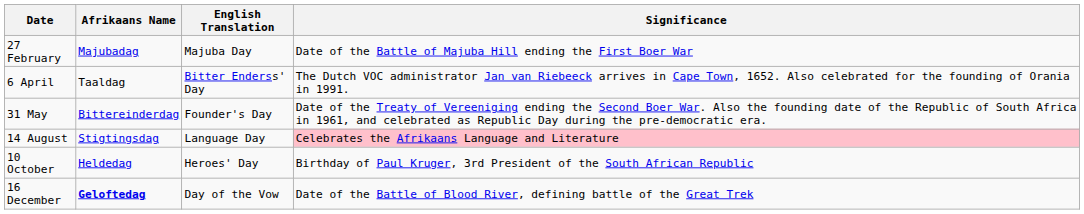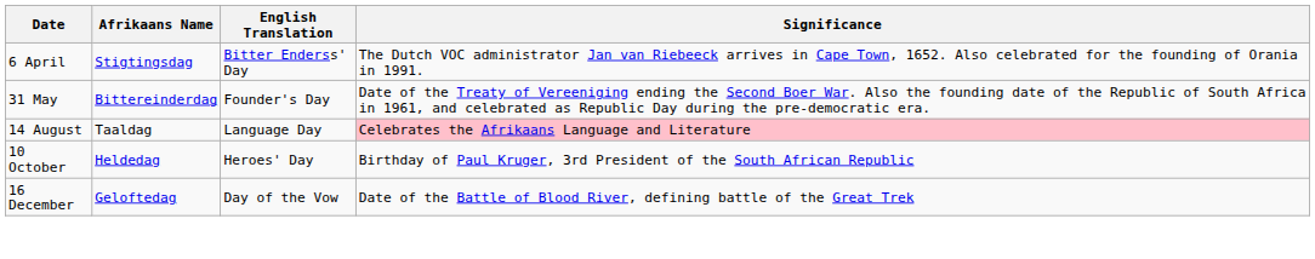 <table class="wikitable">
 <tr>
 <th>Date</th>
 <th>Afrikaans Name</th>
 <th>English Translation</th>
 <th>Significance</th>
 </tr>
 <tr>
-<td>27 February</td>
-<td><a href='#'>Majubadag</a></td>
-<td>Majuba Day</td>
-<td>Date of the <a href='#'>Battle of Majuba Hill</a> ending the <a href='#'>First Boer War</a></td>
-</tr>
-<tr>
 <td>6 April</td>
-<td>Taaldag</td>
+<td><a href='#'>Stigtingsdag</a></td>
 <td><a href='#'>Bitter Enders</a>s' Day</td>
 <td>The Dutch VOC administrator <a href='#'>Jan van Riebeeck</a> arrives in <a href='#'>Cape Town</a>, 1652. Also celebrated for the founding of Orania in 1991.</td>
 </tr>
 <tr>
 <td>31 May</td>
 <td><a href='#'>Bittereinderdag</a></td>
 <td>Founder's Day</td>
 <td>Date of the <a href='#'>Treaty of Vereeniging</a> ending the <a href='#'>Second Boer War</a>. Also the founding date of the Republic of South Africa in 1961, and celebrated as Republic Day during the pre-democratic era.</td>
 </tr>
 <tr>
 <td>14 August</td>
-<td><a href='#'>Stigtingsdag</a></td>
+<td>Taaldag</td>
 <td>Language Day</td>
 <td style="background: pink;">Celebrates the <a href='#'>Afrikaans</a> Language and Literature</td>
 </tr>
 <tr>
 <td>10 October</td>
 <td><a href='#'>Heldedag</a></td>
 <td>Heroes' Day</td>
 <td>Birthday of <a href='#'>Paul Kruger</a>, 3rd President of the <a href='#'>South African Republic</a></td>
 </tr>
 <tr>
 <td>16 December</td>
-<td><strong><a href='#'>Geloftedag</a></strong></td>
+<td><a href='#'>Geloftedag</a></td>
 <td>Day of the Vow</td>
 <td>Date of the <a href='#'>Battle of Blood River</a>, defining battle of the <a href='#'>Great Trek</a></td>
 </tr>
 </table>
